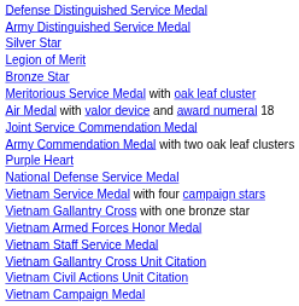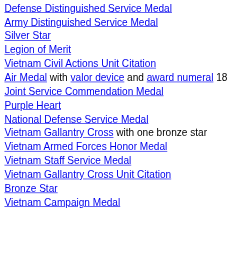 <table>
 <tr>
 <td></td>
 <td><a href='#'>Defense Distinguished Service Medal</a></td>
 </tr>
 <tr>
 <td></td>
 <td><a href='#'>Army Distinguished Service Medal</a></td>
 </tr>
 <tr>
 <td></td>
 <td><a href='#'>Silver Star</a></td>
 </tr>
 <tr>
 <td></td>
 <td><a href='#'>Legion of Merit</a></td>
 </tr>
 <tr>
 <td></td>
-<td><a href='#'>Bronze Star</a></td>
-</tr>
-<tr>
-<td></td>
-<td><a href='#'>Meritorious Service Medal</a> with <a href='#'>oak leaf cluster</a></td>
+<td><a href='#'>Vietnam Civil Actions Unit Citation</a></td>
 </tr>
 <tr>
 <td><span></span><span></span><span></span></td>
 <td><a href='#'>Air Medal</a> with <a href='#'>valor device</a> and <a href='#'>award numeral</a> 18</td>
 </tr>
 <tr>
 <td></td>
 <td><a href='#'>Joint Service Commendation Medal</a></td>
 </tr>
 <tr>
 <td></td>
-<td><a href='#'>Army Commendation Medal</a> with two oak leaf clusters</td>
-</tr>
-<tr>
-<td></td>
 <td><a href='#'>Purple Heart</a></td>
 </tr>
 <tr>
 <td></td>
 <td><a href='#'>National Defense Service Medal</a></td>
-</tr>
-<tr>
-<td></td>
-<td><a href='#'>Vietnam Service Medal</a> with four <a href='#'>campaign stars</a></td>
 </tr>
 <tr>
 <td></td>
 <td><a href='#'>Vietnam Gallantry Cross</a> with one bronze star</td>
 </tr>
 <tr>
 <td></td>
 <td><a href='#'>Vietnam Armed Forces Honor Medal</a></td>
 </tr>
 <tr>
 <td></td>
 <td><a href='#'>Vietnam Staff Service Medal</a></td>
 </tr>
 <tr>
 <td></td>
 <td><a href='#'>Vietnam Gallantry Cross Unit Citation</a></td>
 </tr>
 <tr>
 <td></td>
-<td><a href='#'>Vietnam Civil Actions Unit Citation</a></td>
+<td><a href='#'>Bronze Star</a></td>
 </tr>
 <tr>
 <td></td>
 <td><a href='#'>Vietnam Campaign Medal</a></td>
 </tr>
 </table>
